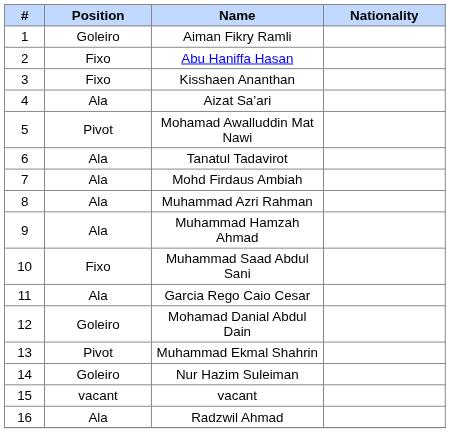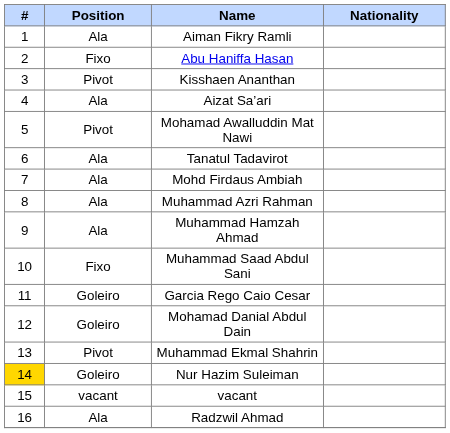 <table border=1 style="border-collapse:collapse; font-size:90%;" cellpadding=3 cellspacing=0 width=30%>
 <tr bgcolor=#C1D8FF>
 <th width=2%>#</th>
 <th width=5%>Position</th>
 <th width=10%>Name</th>
 <th width=5%>Nationality</th>
 </tr>
 <tr align=center>
 <td>1</td>
-<td>Goleiro</td>
+<td>Ala</td>
 <td>Aiman Fikry Ramli</td>
 <td></td>
 </tr>
 <tr align=center>
 <td>2</td>
 <td>Fixo</td>
 <td><a href='#'>Abu Haniffa Hasan</a></td>
 <td></td>
 </tr>
 <tr align=center>
 <td>3</td>
-<td>Fixo</td>
+<td>Pivot</td>
 <td>Kisshaen Ananthan</td>
 <td></td>
 </tr>
 <tr align=center>
 <td>4</td>
 <td>Ala</td>
 <td>Aizat Sa’ari</td>
 <td></td>
 </tr>
 <tr align=center>
 <td>5</td>
 <td>Pivot</td>
 <td>Mohamad Awalluddin Mat Nawi</td>
 <td></td>
 </tr>
 <tr align=center>
 <td>6</td>
 <td>Ala</td>
 <td>Tanatul Tadavirot</td>
 <td></td>
 </tr>
 <tr align=center>
 <td>7</td>
 <td>Ala</td>
 <td>Mohd Firdaus Ambiah</td>
 <td></td>
 </tr>
 <tr align=center>
 <td>8</td>
 <td>Ala</td>
 <td>Muhammad Azri Rahman</td>
 <td></td>
 </tr>
 <tr align=center>
 <td>9</td>
 <td>Ala</td>
 <td>Muhammad Hamzah Ahmad</td>
 <td></td>
 </tr>
 <tr align=center>
 <td>10</td>
 <td>Fixo</td>
 <td>Muhammad Saad Abdul Sani</td>
 <td></td>
 </tr>
 <tr align=center>
 <td>11</td>
-<td>Ala</td>
+<td>Goleiro</td>
 <td>Garcia Rego Caio Cesar</td>
 <td></td>
 </tr>
 <tr align=center>
 <td>12</td>
 <td>Goleiro</td>
 <td>Mohamad Danial Abdul Dain</td>
 <td></td>
 </tr>
 <tr align=center>
 <td>13</td>
 <td>Pivot</td>
 <td>Muhammad Ekmal Shahrin</td>
 <td></td>
 </tr>
 <tr align=center>
-<td>14</td>
+<td style="background: gold;">14</td>
 <td>Goleiro</td>
 <td>Nur Hazim Suleiman</td>
 <td></td>
 </tr>
 <tr align=center>
 <td>15</td>
 <td>vacant</td>
 <td>vacant</td>
 <td></td>
 </tr>
 <tr align=center>
 <td>16</td>
 <td>Ala</td>
 <td>Radzwil Ahmad</td>
 <td></td>
 </tr>
 <tr align=center>
 </tr>
 </table>
